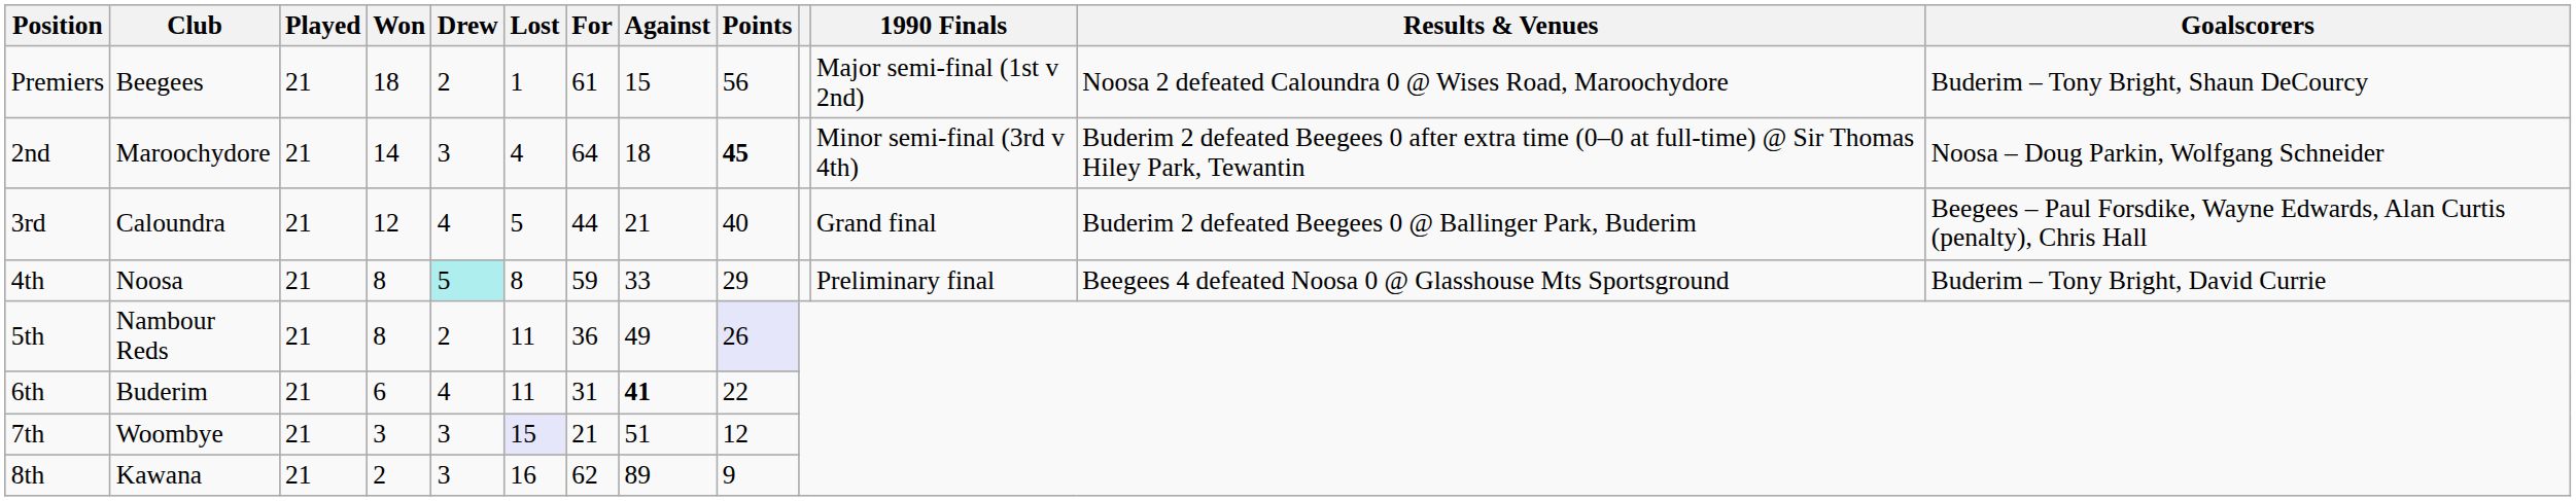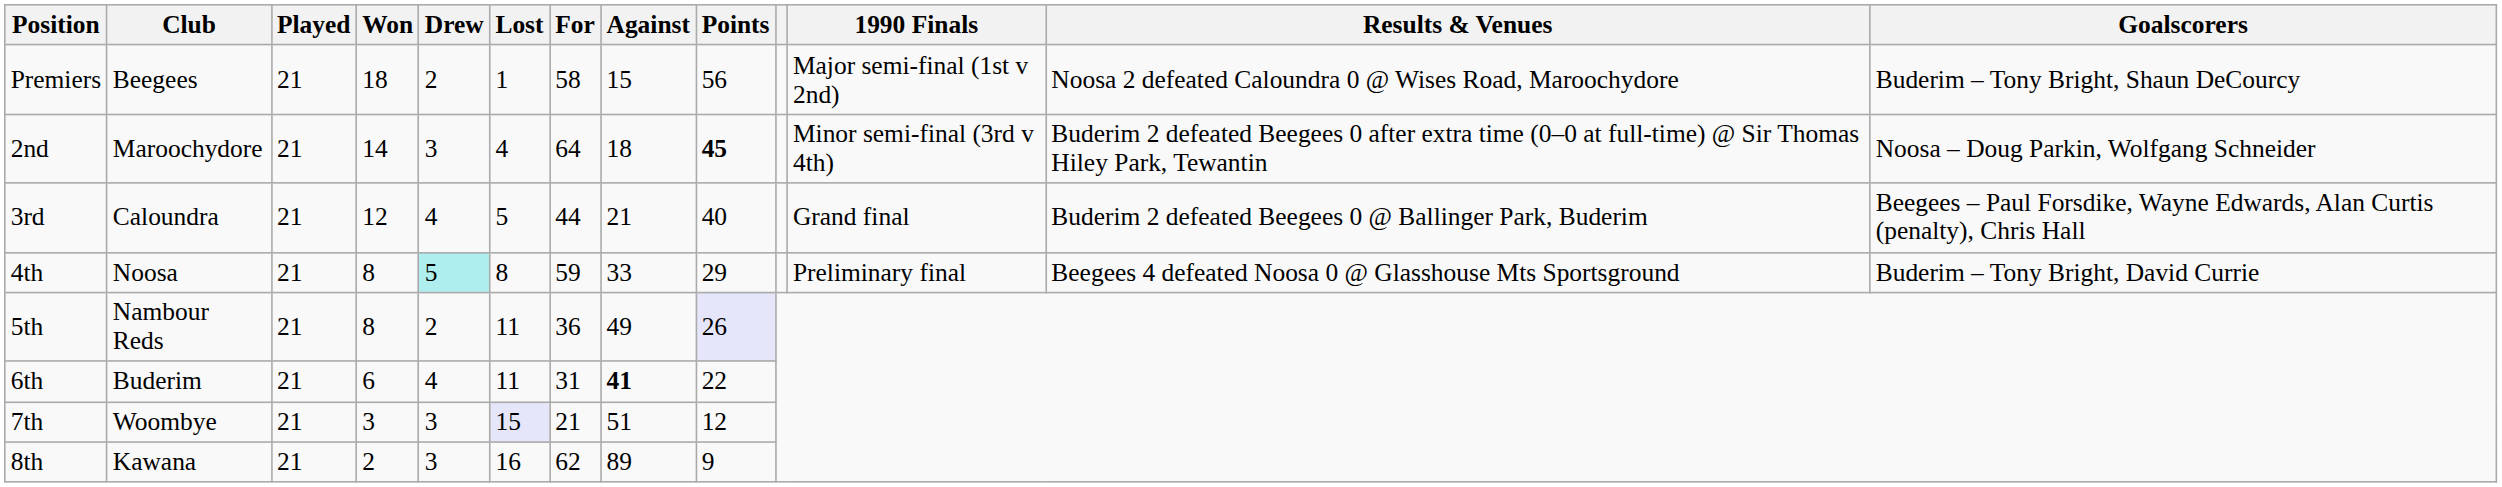 <table class="wikitable">
 <tr>
 <th>Position</th>
 <th>Club</th>
 <th>Played</th>
 <th>Won</th>
 <th>Drew</th>
 <th>Lost</th>
 <th>For</th>
 <th>Against</th>
 <th>Points</th>
 <th></th>
 <th>1990 Finals</th>
 <th>Results & Venues</th>
 <th>Goalscorers</th>
 </tr>
 <tr>
 <td>Premiers</td>
 <td>Beegees</td>
 <td>21</td>
 <td>18</td>
 <td>2</td>
 <td>1</td>
-<td>61</td>
+<td>58</td>
 <td>15</td>
 <td>56</td>
 <td></td>
 <td>Major semi-final (1st v 2nd)</td>
 <td>Noosa 2 defeated Caloundra 0 @ Wises Road, Maroochydore</td>
 <td>Buderim – Tony Bright, Shaun DeCourcy</td>
 </tr>
 <tr>
 <td>2nd</td>
 <td>Maroochydore</td>
 <td>21</td>
 <td>14</td>
 <td>3</td>
 <td>4</td>
 <td>64</td>
 <td>18</td>
 <td><strong>45</strong></td>
 <td></td>
 <td>Minor semi-final (3rd v 4th)</td>
 <td>Buderim 2 defeated Beegees 0 after extra time (0–0 at full-time) @ Sir Thomas Hiley Park, Tewantin</td>
 <td>Noosa – Doug Parkin, Wolfgang Schneider</td>
 </tr>
 <tr>
 <td>3rd</td>
 <td>Caloundra</td>
 <td>21</td>
 <td>12</td>
 <td>4</td>
 <td>5</td>
 <td>44</td>
 <td>21</td>
 <td>40</td>
 <td></td>
 <td>Grand final</td>
 <td>Buderim 2 defeated Beegees 0 @ Ballinger Park, Buderim</td>
 <td>Beegees – Paul Forsdike, Wayne Edwards, Alan Curtis (penalty), Chris Hall</td>
 </tr>
 <tr>
 <td>4th</td>
 <td>Noosa</td>
 <td>21</td>
 <td>8</td>
 <td style="background: paleturquoise;">5</td>
 <td>8</td>
 <td>59</td>
 <td>33</td>
 <td>29</td>
 <td></td>
 <td>Preliminary final</td>
 <td>Beegees 4 defeated Noosa 0 @ Glasshouse Mts Sportsground</td>
 <td>Buderim – Tony Bright, David Currie</td>
 </tr>
 <tr>
 <td>5th</td>
 <td>Nambour Reds</td>
 <td>21</td>
 <td>8</td>
 <td>2</td>
 <td>11</td>
 <td>36</td>
 <td>49</td>
 <td style="background: lavender;">26</td>
 </tr>
 <tr>
 <td>6th</td>
 <td>Buderim</td>
 <td>21</td>
 <td>6</td>
 <td>4</td>
 <td>11</td>
 <td>31</td>
 <td><strong>41</strong></td>
 <td>22</td>
 </tr>
 <tr>
 <td>7th</td>
 <td>Woombye</td>
 <td>21</td>
 <td>3</td>
 <td>3</td>
 <td style="background: lavender;">15</td>
 <td>21</td>
 <td>51</td>
 <td>12</td>
 </tr>
 <tr>
 <td>8th</td>
 <td>Kawana</td>
 <td>21</td>
 <td>2</td>
 <td>3</td>
 <td>16</td>
 <td>62</td>
 <td>89</td>
 <td>9</td>
 </tr>
 </table>
